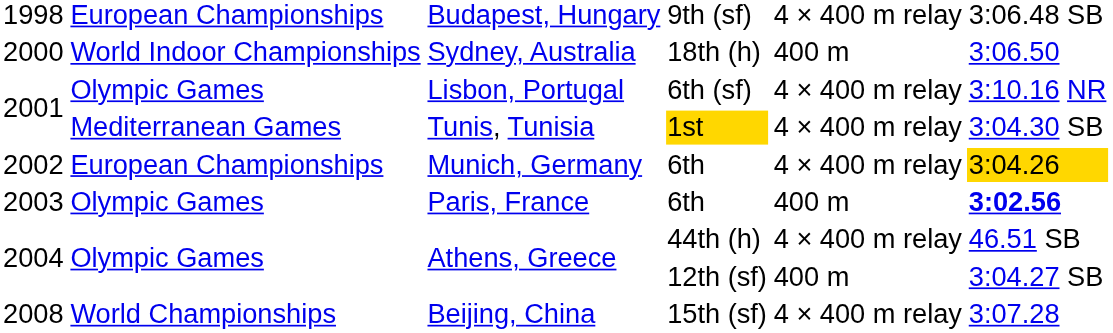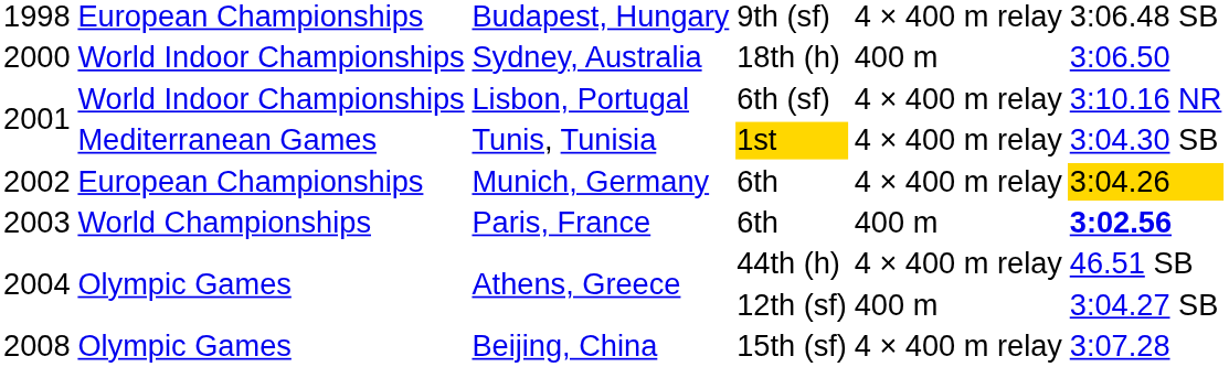 <table>
 <tr>
 <td>1998</td>
 <td><a href='#'>European Championships</a></td>
 <td><a href='#'>Budapest, Hungary</a></td>
 <td>9th (sf)</td>
 <td>4 × 400 m relay</td>
 <td>3:06.48 SB</td>
 </tr>
 <tr>
 <td>2000</td>
 <td><a href='#'>World Indoor Championships</a></td>
 <td><a href='#'>Sydney, Australia</a></td>
 <td>18th (h)</td>
 <td>400 m</td>
 <td><a href='#'>3:06.50</a></td>
 </tr>
 <tr>
 <td rowspan=2>2001</td>
-<td><a href='#'>Olympic Games</a></td>
+<td><a href='#'>World Indoor Championships</a></td>
 <td><a href='#'>Lisbon, Portugal</a></td>
 <td>6th (sf)</td>
 <td>4 × 400 m relay</td>
 <td><a href='#'>3:10.16</a> <a href='#'>NR</a></td>
 </tr>
 <tr>
 <td><a href='#'>Mediterranean Games</a></td>
 <td><a href='#'>Tunis</a>, <a href='#'>Tunisia</a></td>
 <td bgcolor="gold">1st</td>
 <td>4 × 400 m relay</td>
 <td><a href='#'>3:04.30</a> SB</td>
 </tr>
 <tr>
 <td>2002</td>
 <td><a href='#'>European Championships</a></td>
 <td><a href='#'>Munich, Germany</a></td>
 <td>6th</td>
 <td>4 × 400 m relay</td>
 <td style="background: gold;">3:04.26</td>
 </tr>
 <tr>
 <td>2003</td>
-<td><a href='#'>Olympic Games</a></td>
+<td><a href='#'>World Championships</a></td>
 <td><a href='#'>Paris, France</a></td>
 <td>6th</td>
 <td>400 m</td>
 <td><strong><a href='#'>3:02.56</a></strong></td>
 </tr>
 <tr>
 <td rowspan=2>2004</td>
 <td rowspan=2><a href='#'>Olympic Games</a></td>
 <td rowspan=2><a href='#'>Athens, Greece</a></td>
 <td>44th (h)</td>
 <td>4 × 400 m relay</td>
 <td><a href='#'>46.51</a> SB</td>
 </tr>
 <tr>
 <td>12th (sf)</td>
 <td>400 m</td>
 <td><a href='#'>3:04.27</a> SB</td>
 </tr>
 <tr>
 <td>2008</td>
-<td><a href='#'>World Championships</a></td>
+<td><a href='#'>Olympic Games</a></td>
 <td><a href='#'>Beijing, China</a></td>
 <td>15th (sf)</td>
 <td>4 × 400 m relay</td>
 <td><a href='#'>3:07.28</a></td>
 </tr>
 <tr>
 </tr>
 </table>
